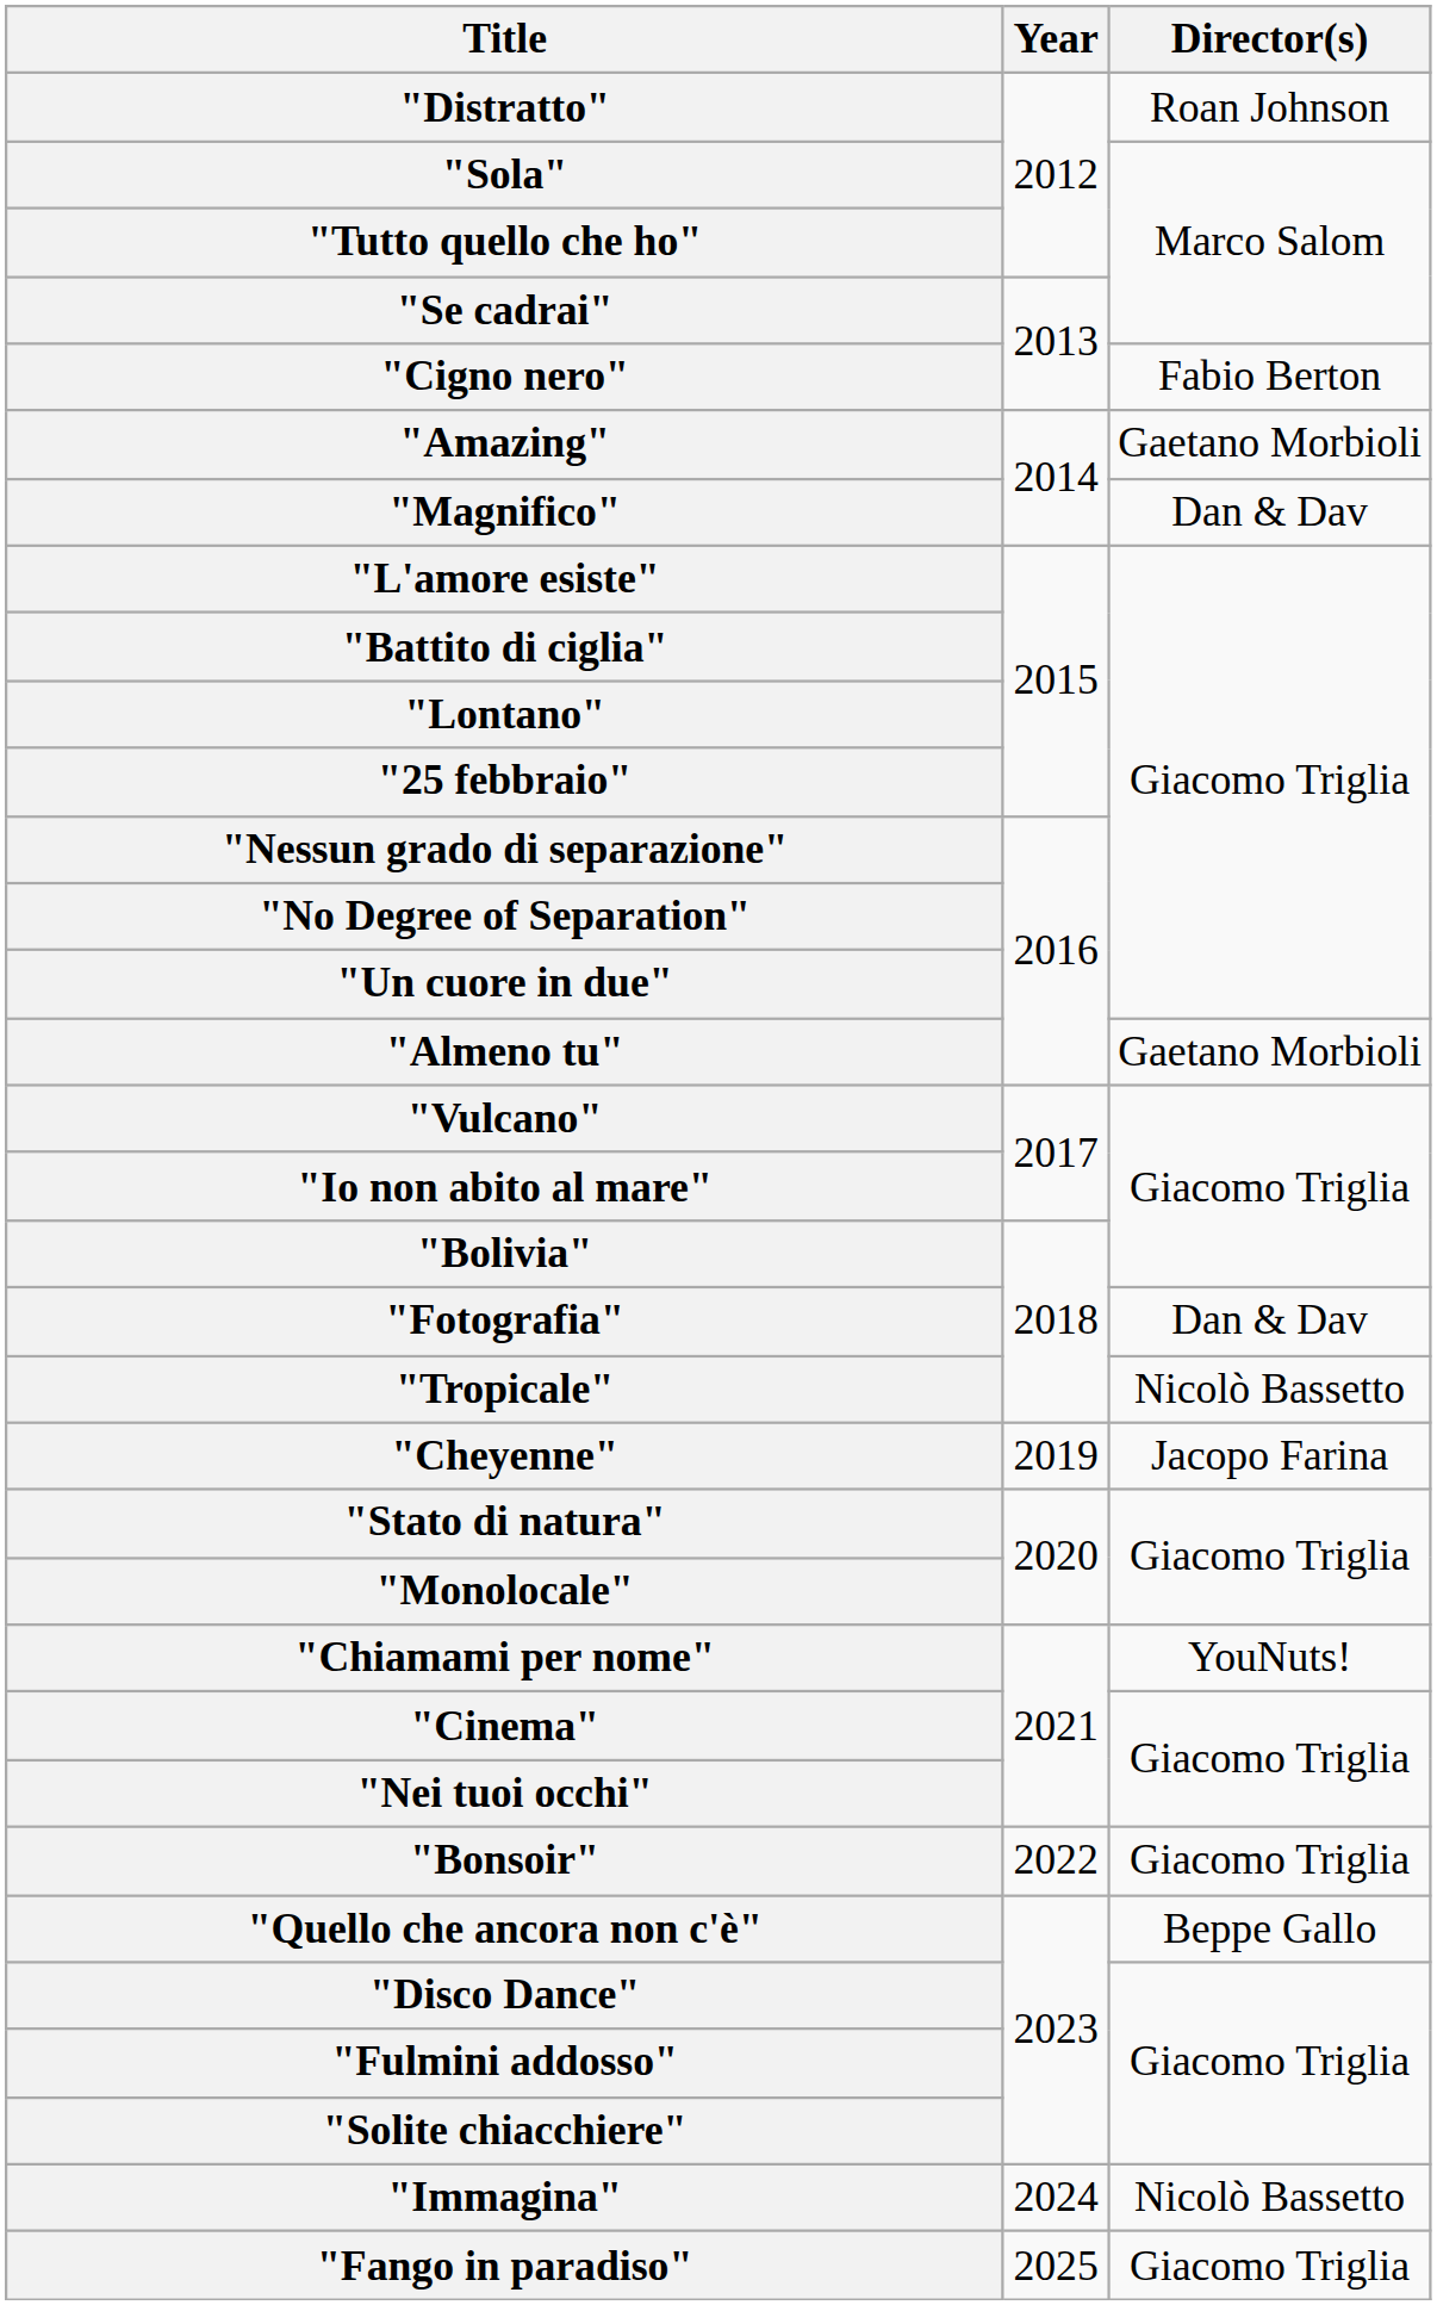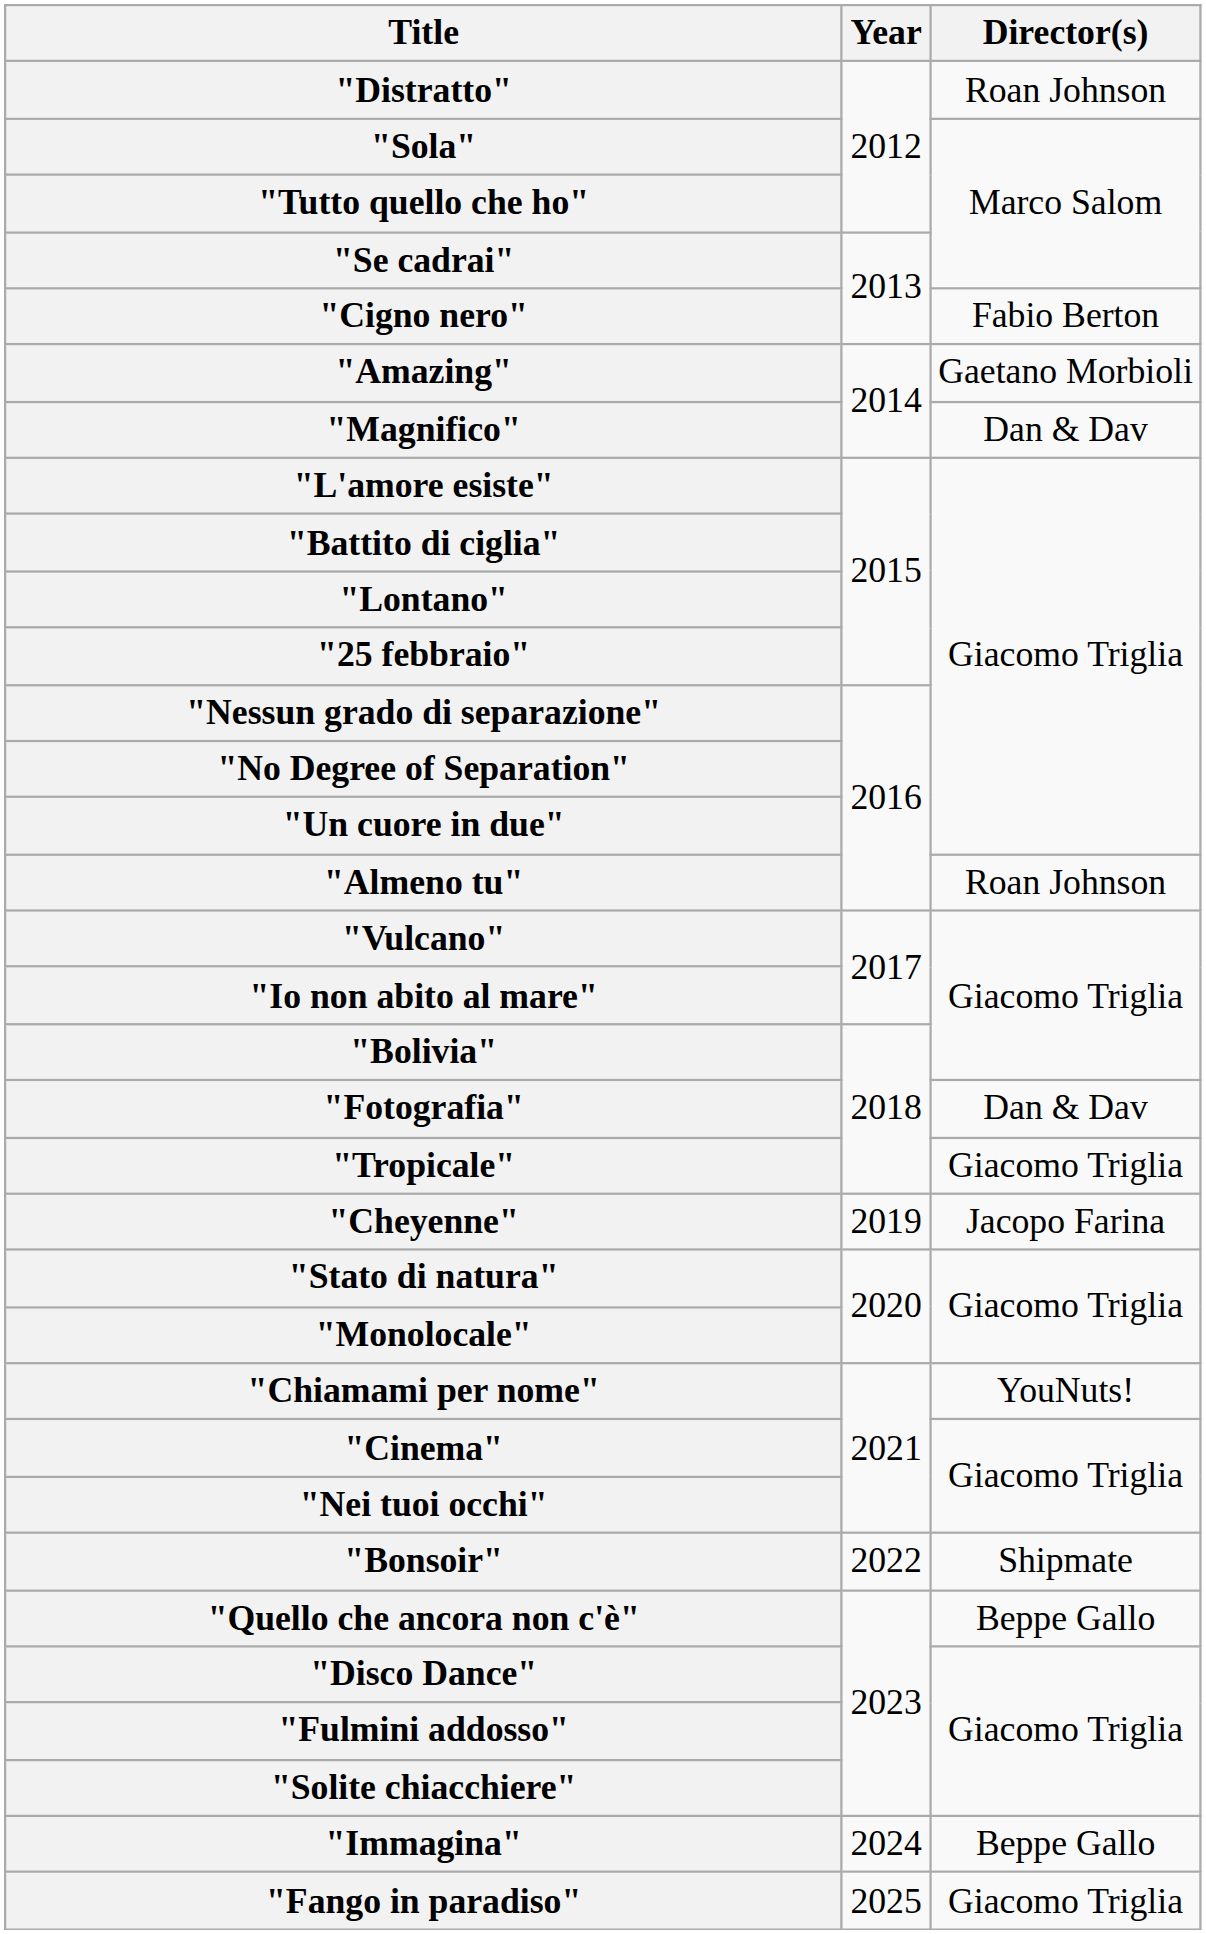 <table class="wikitable plainrowheaders" style="text-align:center;">
 <tr>
 <th scope="col" style="width:23em;">Title</th>
 <th scope="col" style="width:1em;">Year</th>
 <th scope="col">Director(s)</th>
 </tr>
 <tr>
 <th scope="row">"Distratto"</th>
 <td rowspan="3">2012</td>
 <td>Roan Johnson</td>
 </tr>
 <tr>
 <th scope="row">"Sola"</th>
 <td rowspan="3">Marco Salom</td>
 </tr>
 <tr>
 <th scope="row">"Tutto quello che ho"</th>
 </tr>
 <tr>
 <th scope="row">"Se cadrai"</th>
 <td rowspan="2">2013</td>
 </tr>
 <tr>
 <th scope="row">"Cigno nero"</th>
 <td>Fabio Berton</td>
 </tr>
 <tr>
 <th scope="row">"Amazing"</th>
 <td rowspan="2">2014</td>
 <td>Gaetano Morbioli</td>
 </tr>
 <tr>
 <th scope="row">"Magnifico"</th>
 <td>Dan & Dav</td>
 </tr>
 <tr>
 <th scope="row">"L'amore esiste"</th>
 <td rowspan="4">2015</td>
 <td rowspan="7">Giacomo Triglia</td>
 </tr>
 <tr>
 <th scope="row">"Battito di ciglia"</th>
 </tr>
 <tr>
 <th scope="row">"Lontano"</th>
 </tr>
 <tr>
 <th scope="row">"25 febbraio"</th>
 </tr>
 <tr>
 <th scope="row">"Nessun grado di separazione"</th>
 <td rowspan="4">2016</td>
 </tr>
 <tr>
 <th scope="row">"No Degree of Separation"</th>
 </tr>
 <tr>
 <th scope="row">"Un cuore in due"</th>
 </tr>
 <tr>
 <th scope="row">"Almeno tu"</th>
-<td>Gaetano Morbioli</td>
+<td>Roan Johnson</td>
 </tr>
 <tr>
 <th scope="row">"Vulcano"</th>
 <td rowspan="2">2017</td>
 <td rowspan="3">Giacomo Triglia</td>
 </tr>
 <tr>
 <th scope="row">"Io non abito al mare"</th>
 </tr>
 <tr>
 <th scope="row">"Bolivia"</th>
 <td rowspan="3">2018</td>
 </tr>
 <tr>
 <th scope="row">"Fotografia"</th>
 <td>Dan & Dav</td>
 </tr>
 <tr>
 <th scope="row">"Tropicale"</th>
-<td>Nicolò Bassetto</td>
+<td>Giacomo Triglia</td>
 </tr>
 <tr>
 <th scope="row">"Cheyenne"</th>
 <td>2019</td>
 <td>Jacopo Farina</td>
 </tr>
 <tr>
 <th scope="row">"Stato di natura"</th>
 <td rowspan="2">2020</td>
 <td rowspan="2">Giacomo Triglia</td>
 </tr>
 <tr>
 <th scope="row">"Monolocale"</th>
 </tr>
 <tr>
 <th scope="row">"Chiamami per nome"</th>
 <td rowspan="3">2021</td>
 <td>YouNuts!</td>
 </tr>
 <tr>
 <th scope="row">"Cinema"</th>
 <td rowspan="2">Giacomo Triglia</td>
 </tr>
 <tr>
 <th scope="row">"Nei tuoi occhi"</th>
 </tr>
 <tr>
 <th scope="row">"Bonsoir"</th>
 <td>2022</td>
-<td>Giacomo Triglia</td>
+<td>Shipmate</td>
 </tr>
 <tr>
 <th scope="row">"Quello che ancora non c'è"</th>
 <td rowspan="4">2023</td>
 <td>Beppe Gallo</td>
 </tr>
 <tr>
 <th scope="row">"Disco Dance"</th>
 <td rowspan="3">Giacomo Triglia</td>
 </tr>
 <tr>
 <th scope="row">"Fulmini addosso"</th>
 </tr>
 <tr>
 <th scope="row">"Solite chiacchiere"</th>
 </tr>
 <tr>
 <th scope="row">"Immagina"</th>
 <td>2024</td>
-<td>Nicolò Bassetto</td>
+<td>Beppe Gallo</td>
 </tr>
 <tr>
 <th scope="row">"Fango in paradiso"</th>
 <td>2025</td>
 <td>Giacomo Triglia</td>
 </tr>
 </table>
